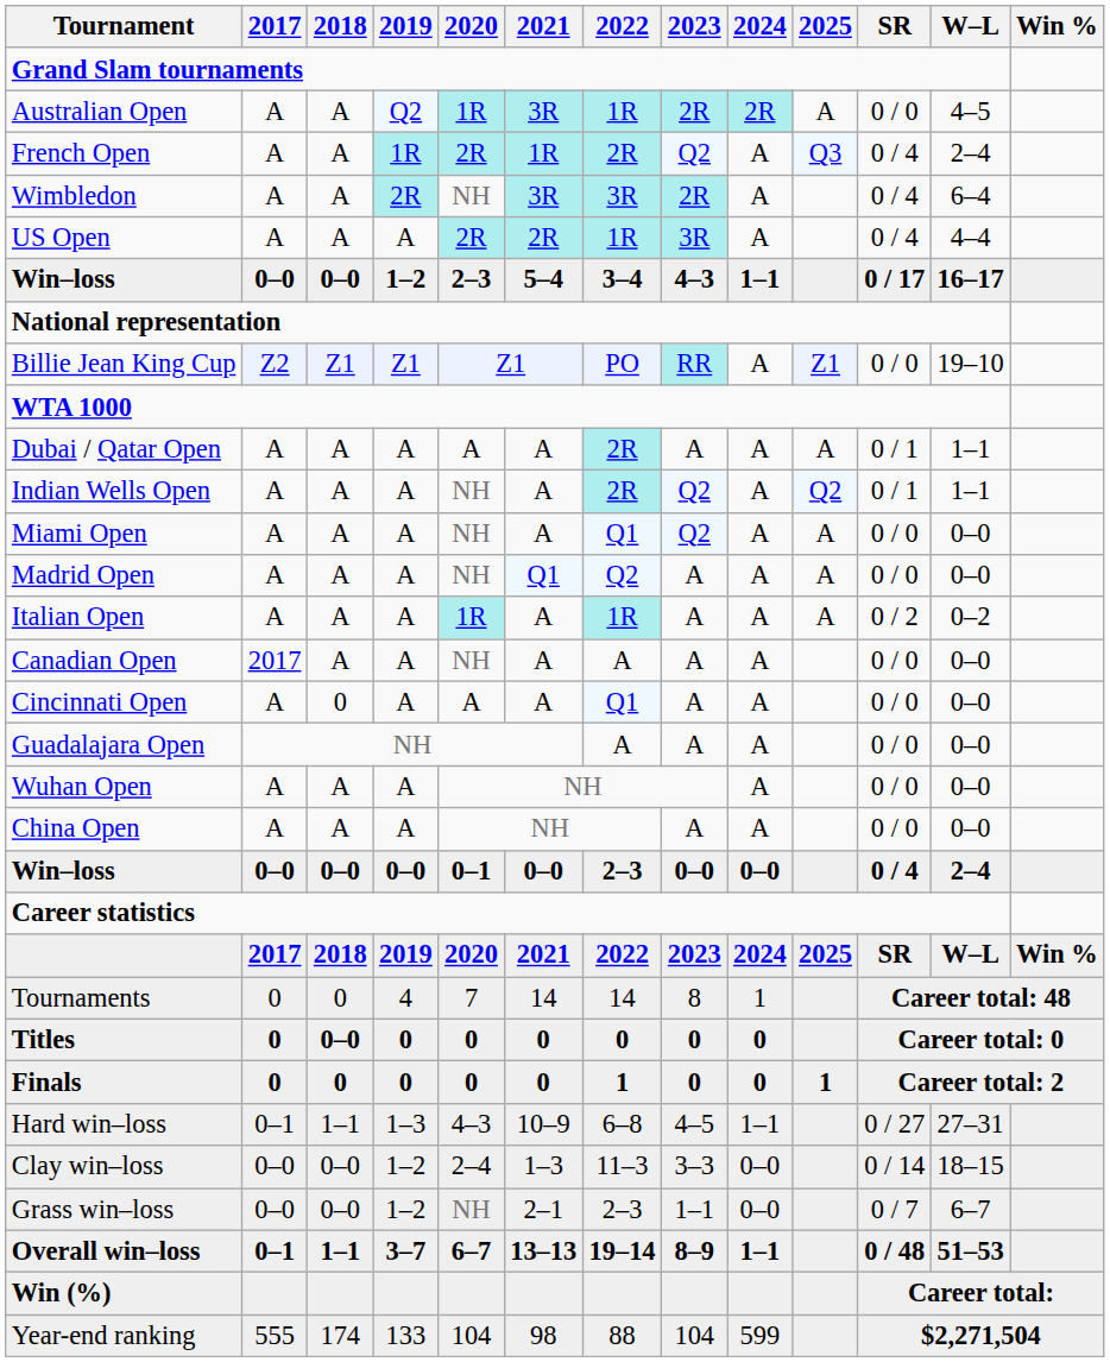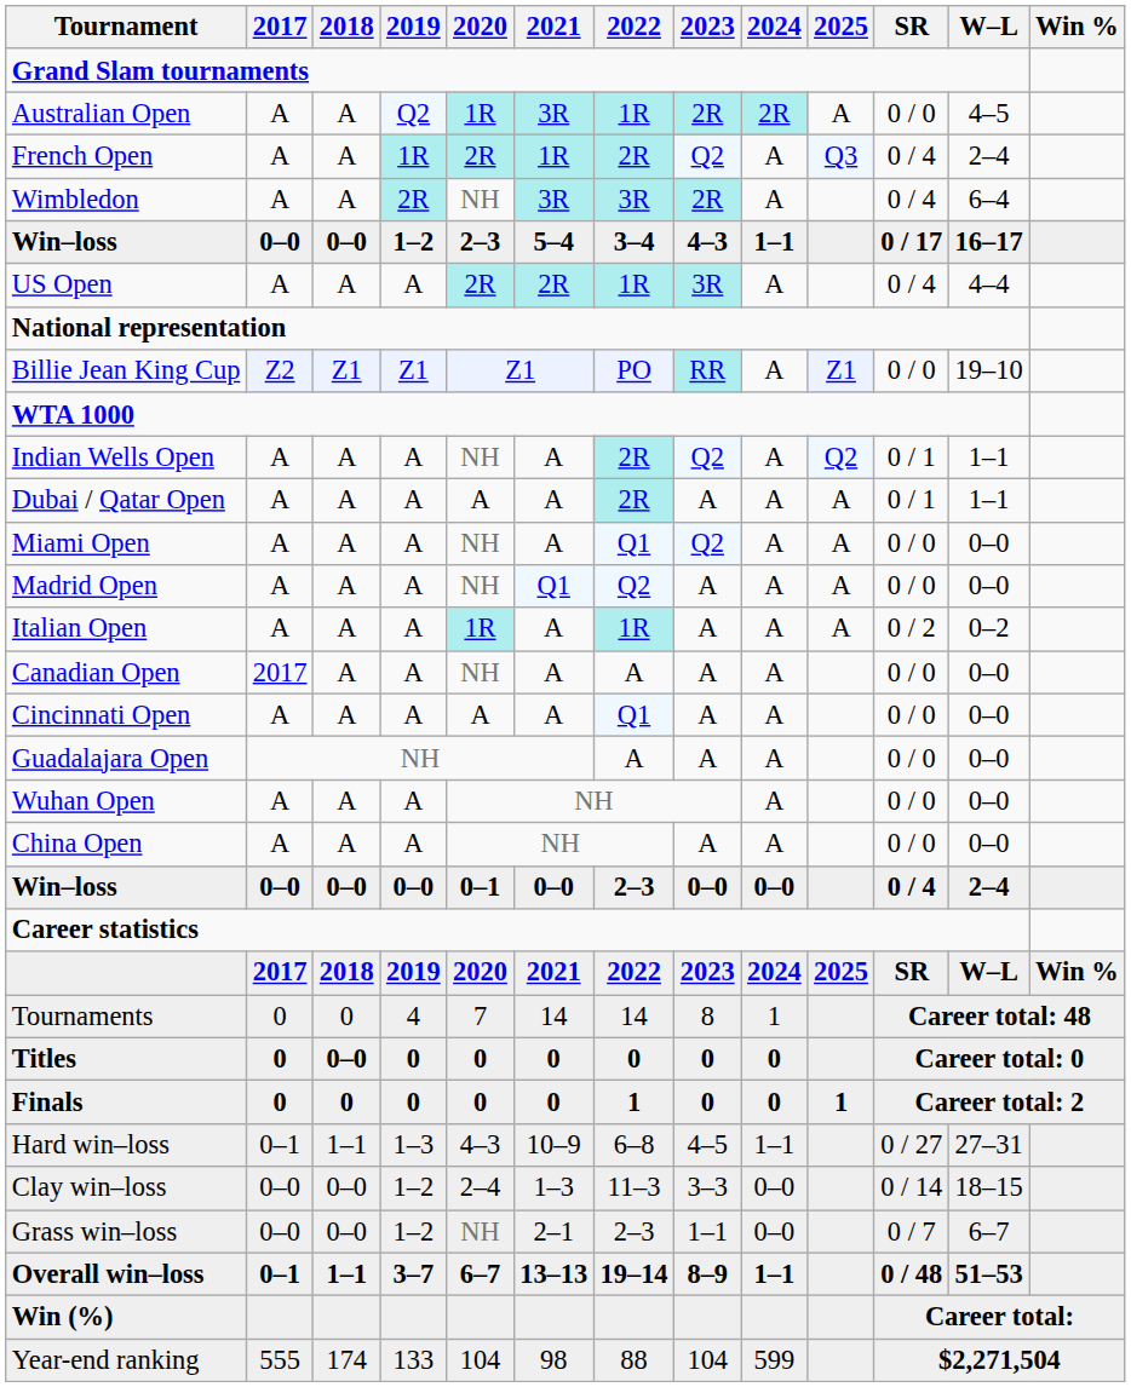 <table class=wikitable style=text-align:center>
 <tr>
 <th>Tournament</th>
 <th><a href='#'>2017</a></th>
 <th><a href='#'>2018</a></th>
 <th><a href='#'>2019</a></th>
 <th><a href='#'>2020</a></th>
 <th><a href='#'>2021</a></th>
 <th><a href='#'>2022</a></th>
 <th><a href='#'>2023</a></th>
 <th><a href='#'>2024</a></th>
 <th><a href='#'>2025</a></th>
 <th>SR</th>
 <th>W–L</th>
 <th>Win %</th>
 </tr>
 <tr>
 <td colspan=12 style=text-align:left><strong><a href='#'>Grand Slam tournaments</a></strong></td>
 </tr>
 <tr>
 <td style=text-align:left><a href='#'>Australian Open</a></td>
 <td>A</td>
 <td>A</td>
 <td style=background:#f0f8ff><a href='#'>Q2</a></td>
 <td style=background:#afeeee><a href='#'>1R</a></td>
 <td style=background:#afeeee><a href='#'>3R</a></td>
 <td style=background:#afeeee><a href='#'>1R</a></td>
 <td style=background:#afeeee><a href='#'>2R</a></td>
 <td style=background:#afeeee><a href='#'>2R</a></td>
 <td>A</td>
 <td>0 / 0</td>
 <td>4–5</td>
 <td></td>
 </tr>
 <tr>
 <td style=text-align:left><a href='#'>French Open</a></td>
 <td>A</td>
 <td>A</td>
 <td style=background:#afeeee><a href='#'>1R</a></td>
 <td style=background:#afeeee><a href='#'>2R</a></td>
 <td style=background:#afeeee><a href='#'>1R</a></td>
 <td style=background:#afeeee><a href='#'>2R</a></td>
 <td style=background:#f0f8ff><a href='#'>Q2</a></td>
 <td>A</td>
 <td style=background:#f0f8ff><a href='#'>Q3</a></td>
 <td>0 / 4</td>
 <td>2–4</td>
 <td></td>
 </tr>
 <tr>
 <td style=text-align:left><a href='#'>Wimbledon</a></td>
 <td>A</td>
 <td>A</td>
 <td style=background:#afeeee><a href='#'>2R</a></td>
 <td style=color:#767676>NH</td>
 <td style=background:#afeeee><a href='#'>3R</a></td>
 <td style=background:#afeeee><a href='#'>3R</a></td>
 <td style=background:#afeeee><a href='#'>2R</a></td>
 <td>A</td>
 <td></td>
 <td>0 / 4</td>
 <td>6–4</td>
 <td></td>
 </tr>
+<tr style=background:#efefef;font-weight:bold>
+<td style=text-align:left>Win–loss</td>
+<td>0–0</td>
+<td>0–0</td>
+<td>1–2</td>
+<td>2–3</td>
+<td>5–4</td>
+<td>3–4</td>
+<td>4–3</td>
+<td>1–1</td>
+<td></td>
+<td>0 / 17</td>
+<td>16–17</td>
+<td></td>
+</tr>
 <tr>
 <td style=text-align:left><a href='#'>US Open</a></td>
 <td>A</td>
 <td>A</td>
 <td>A</td>
 <td style=background:#afeeee><a href='#'>2R</a></td>
 <td style=background:#afeeee><a href='#'>2R</a></td>
 <td style=background:#afeeee><a href='#'>1R</a></td>
 <td style=background:#afeeee><a href='#'>3R</a></td>
 <td>A</td>
 <td></td>
 <td>0 / 4</td>
 <td>4–4</td>
-<td></td>
-</tr>
-<tr style=background:#efefef;font-weight:bold>
-<td style=text-align:left>Win–loss</td>
-<td>0–0</td>
-<td>0–0</td>
-<td>1–2</td>
-<td>2–3</td>
-<td>5–4</td>
-<td>3–4</td>
-<td>4–3</td>
-<td>1–1</td>
-<td></td>
-<td>0 / 17</td>
-<td>16–17</td>
 <td></td>
 </tr>
 <tr>
 <td colspan=12 style=text-align:left><strong>National representation</strong></td>
 </tr>
 <tr>
 <td style=text-align:left><a href='#'>Billie Jean King Cup</a></td>
 <td style=background:#ecf2ff><a href='#'>Z2</a></td>
 <td style=background:#ecf2ff><a href='#'>Z1</a></td>
 <td style=background:#ecf2ff><a href='#'>Z1</a></td>
 <td colspan=2 style=background:#ecf2ff><a href='#'>Z1</a></td>
 <td style=background:#ecf2ff><a href='#'>PO</a></td>
 <td style=background:#afeeee><a href='#'>RR</a></td>
 <td>A</td>
 <td style=background:#ecf2ff><a href='#'>Z1</a></td>
 <td>0 / 0</td>
 <td>19–10</td>
 <td></td>
 </tr>
 <tr>
 <td colspan=12 style=text-align:left><strong><a href='#'>WTA 1000</a></strong></td>
 </tr>
 <tr>
+<td style=text-align:left><a href='#'>Indian Wells Open</a></td>
+<td>A</td>
+<td>A</td>
+<td>A</td>
+<td style=color:#767676;>NH</td>
+<td>A</td>
+<td style=background:#afeeee><a href='#'>2R</a></td>
+<td style=background:#f0f8ff><a href='#'>Q2</a></td>
+<td>A</td>
+<td style=background:#f0f8ff><a href='#'>Q2</a></td>
+<td>0 / 1</td>
+<td>1–1</td>
+<td></td>
+</tr>
+<tr>
 <td style=text-align:left><a href='#'>Dubai</a> / <a href='#'>Qatar Open</a></td>
 <td>A</td>
 <td>A</td>
 <td>A</td>
 <td>A</td>
 <td>A</td>
 <td style=background:#afeeee><a href='#'>2R</a></td>
 <td>A</td>
 <td>A</td>
 <td>A</td>
-<td>0 / 1</td>
-<td>1–1</td>
-<td></td>
-</tr>
-<tr>
-<td style=text-align:left><a href='#'>Indian Wells Open</a></td>
-<td>A</td>
-<td>A</td>
-<td>A</td>
-<td style=color:#767676;>NH</td>
-<td>A</td>
-<td style=background:#afeeee><a href='#'>2R</a></td>
-<td style=background:#f0f8ff><a href='#'>Q2</a></td>
-<td>A</td>
-<td style=background:#f0f8ff><a href='#'>Q2</a></td>
 <td>0 / 1</td>
 <td>1–1</td>
 <td></td>
 </tr>
 <tr>
 <td style=text-align:left><a href='#'>Miami Open</a></td>
 <td>A</td>
 <td>A</td>
 <td>A</td>
 <td style=color:#767676;>NH</td>
 <td>A</td>
 <td style=background:#f0f8ff><a href='#'>Q1</a></td>
 <td style=background:#f0f8ff><a href='#'>Q2</a></td>
 <td>A</td>
 <td>A</td>
 <td>0 / 0</td>
 <td>0–0</td>
 <td></td>
 </tr>
 <tr>
 <td style=text-align:left><a href='#'>Madrid Open</a></td>
 <td>A</td>
 <td>A</td>
 <td>A</td>
 <td style=color:#767676;>NH</td>
 <td style=background:#f0f8ff><a href='#'>Q1</a></td>
 <td style=background:#f0f8ff><a href='#'>Q2</a></td>
 <td>A</td>
 <td>A</td>
 <td>A</td>
 <td>0 / 0</td>
 <td>0–0</td>
 <td></td>
 </tr>
 <tr>
 <td style=text-align:left><a href='#'>Italian Open</a></td>
 <td>A</td>
 <td>A</td>
 <td>A</td>
 <td style=background:#afeeee><a href='#'>1R</a></td>
 <td>A</td>
 <td style=background:#afeeee><a href='#'>1R</a></td>
 <td>A</td>
 <td>A</td>
 <td>A</td>
 <td>0 / 2</td>
 <td>0–2</td>
 <td></td>
 </tr>
 <tr>
 <td style=text-align:left><a href='#'>Canadian Open</a></td>
 <td><a href='#'>2017</a></td>
 <td>A</td>
 <td>A</td>
 <td style=color:#767676;>NH</td>
 <td>A</td>
 <td>A</td>
 <td>A</td>
 <td>A</td>
 <td></td>
 <td>0 / 0</td>
 <td>0–0</td>
 <td></td>
 </tr>
 <tr>
 <td style=text-align:left><a href='#'>Cincinnati Open</a></td>
 <td>A</td>
-<td>0</td>
+<td>A</td>
 <td>A</td>
 <td>A</td>
 <td>A</td>
 <td style=background:#f0f8ff><a href='#'>Q1</a></td>
 <td>A</td>
 <td>A</td>
 <td></td>
 <td>0 / 0</td>
 <td>0–0</td>
 <td></td>
 </tr>
 <tr>
 <td style="text-align:left"><a href='#'>Guadalajara Open</a></td>
 <td colspan="5" style="color:#767676;">NH</td>
 <td>A</td>
 <td>A</td>
 <td>A</td>
 <td></td>
 <td>0 / 0</td>
 <td>0–0</td>
 <td></td>
 </tr>
 <tr>
 <td style=text-align:left><a href='#'>Wuhan Open</a></td>
 <td>A</td>
 <td>A</td>
 <td>A</td>
 <td colspan=4 style=color:#767676;>NH</td>
 <td>A</td>
 <td></td>
 <td>0 / 0</td>
 <td>0–0</td>
 <td></td>
 </tr>
 <tr>
 <td style=text-align:left><a href='#'>China Open</a></td>
 <td>A</td>
 <td>A</td>
 <td>A</td>
 <td colspan=3 style=color:#767676;>NH</td>
 <td>A</td>
 <td>A</td>
 <td></td>
 <td>0 / 0</td>
 <td>0–0</td>
 <td></td>
 </tr>
 <tr style=font-weight:bold;background:#efefef>
 <td style=text-align:left>Win–loss</td>
 <td>0–0</td>
 <td>0–0</td>
 <td>0–0</td>
 <td>0–1</td>
 <td>0–0</td>
 <td>2–3</td>
 <td>0–0</td>
 <td>0–0</td>
 <td></td>
 <td>0 / 4</td>
 <td>2–4</td>
 <td></td>
 </tr>
 <tr>
 <td colspan=12 style=text-align:left><strong>Career statistics</strong></td>
 </tr>
 <tr style=font-weight:bold;background:#efefef>
 <td></td>
 <td><a href='#'>2017</a></td>
 <td><a href='#'>2018</a></td>
 <td><a href='#'>2019</a></td>
 <td><a href='#'>2020</a></td>
 <td><a href='#'>2021</a></td>
 <td><a href='#'>2022</a></td>
 <td><a href='#'>2023</a></td>
 <td><a href='#'>2024</a></td>
 <td><a href='#'>2025</a></td>
 <td>SR</td>
 <td>W–L</td>
 <td>Win %</td>
 </tr>
 <tr style=background:#efefef>
 <td style=text-align:left>Tournaments</td>
 <td>0</td>
 <td>0</td>
 <td>4</td>
 <td>7</td>
 <td>14</td>
 <td>14</td>
 <td>8</td>
 <td>1</td>
 <td></td>
 <td colspan=3><strong>Career total: 48</strong></td>
 </tr>
 <tr style=font-weight:bold;background:#efefef>
 <td style=text-align:left>Titles</td>
 <td>0</td>
 <td>0–0</td>
 <td>0</td>
 <td>0</td>
 <td>0</td>
 <td>0</td>
 <td>0</td>
 <td>0</td>
 <td></td>
 <td colspan=3>Career total: 0</td>
 </tr>
 <tr style=font-weight:bold;background:#efefef>
 <td style=text-align:left>Finals</td>
 <td>0</td>
 <td>0</td>
 <td>0</td>
 <td>0</td>
 <td>0</td>
 <td>1</td>
 <td>0</td>
 <td>0</td>
 <td>1</td>
 <td colspan=3>Career total: 2</td>
 </tr>
 <tr style=background:#efefef>
 <td style=text-align:left>Hard win–loss</td>
 <td>0–1</td>
 <td>1–1</td>
 <td>1–3</td>
 <td>4–3</td>
 <td>10–9</td>
 <td>6–8</td>
 <td>4–5</td>
 <td>1–1</td>
 <td></td>
 <td>0 / 27</td>
 <td>27–31</td>
 <td></td>
 </tr>
 <tr style=background:#efefef>
 <td style=text-align:left>Clay win–loss</td>
 <td>0–0</td>
 <td>0–0</td>
 <td>1–2</td>
 <td>2–4</td>
 <td>1–3</td>
 <td>11–3</td>
 <td>3–3</td>
 <td>0–0</td>
 <td></td>
 <td>0 / 14</td>
 <td>18–15</td>
 <td></td>
 </tr>
 <tr style=background:#efefef>
 <td style=text-align:left>Grass win–loss</td>
 <td>0–0</td>
 <td>0–0</td>
 <td>1–2</td>
 <td style=color:#767676>NH</td>
 <td>2–1</td>
 <td>2–3</td>
 <td>1–1</td>
 <td>0–0</td>
 <td></td>
 <td>0 / 7</td>
 <td>6–7</td>
 <td></td>
 </tr>
 <tr style=font-weight:bold;background:#efefef>
 <td style=text-align:left>Overall win–loss</td>
 <td>0–1</td>
 <td>1–1</td>
 <td>3–7</td>
 <td>6–7</td>
 <td>13–13</td>
 <td>19–14</td>
 <td>8–9</td>
 <td>1–1</td>
 <td></td>
 <td>0 / 48</td>
 <td>51–53</td>
 <td></td>
 </tr>
 <tr style=font-weight:bold;background:#efefef>
 <td style=text-align:left>Win (%)</td>
 <td></td>
 <td></td>
 <td></td>
 <td></td>
 <td></td>
 <td></td>
 <td></td>
 <td></td>
 <td></td>
 <td colspan=3>Career total: </td>
 </tr>
 <tr style=background:#efefef>
 <td style=text-align:left>Year-end ranking</td>
 <td>555</td>
 <td>174</td>
 <td>133</td>
 <td>104</td>
 <td>98</td>
 <td>88</td>
 <td>104</td>
 <td>599</td>
 <td></td>
 <td colspan=3><strong>$2,271,504</strong></td>
 </tr>
 </table>
